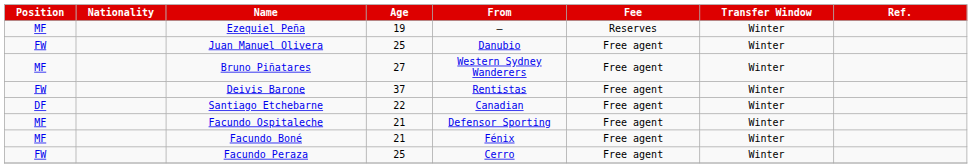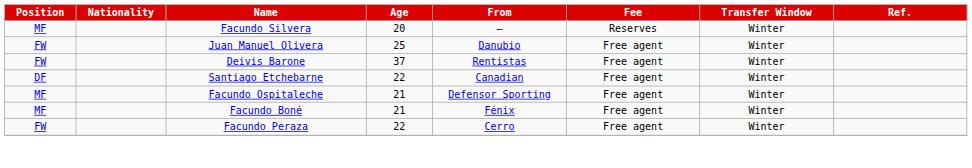 <table class="wikitable"  style="text-align:center; font-size:100%; ">
 <tr>
 <th style="background:#DD0000; color:white; width:5%;">Position</th>
 <th style="background:#DD0000; color:white; width:5%;">Nationality</th>
 <th style="background:#DD0000; color:white; width:15%;">Name</th>
 <th style="background:#DD0000; color:white; width:5%;">Age</th>
 <th style="background:#DD0000; color:white; width:10%;">From</th>
 <th style="background:#DD0000; color:white; width:10%;">Fee</th>
 <th style="background:#DD0000; color:white; width:10%;">Transfer Window</th>
 <th style="background:#DD0000; color:white; width:10%;">Ref.</th>
 </tr>
 <tr>
 <td><a href='#'>MF</a></td>
 <td></td>
-<td><a href='#'>Ezequiel Peña</a></td>
-<td>19</td>
+<td><a href='#'>Facundo Silvera</a></td>
+<td>20</td>
 <td>–</td>
 <td>Reserves</td>
 <td>Winter</td>
 <td></td>
 </tr>
 <tr>
 <td><a href='#'>FW</a></td>
 <td></td>
 <td><a href='#'>Juan Manuel Olivera</a></td>
 <td>25</td>
 <td><a href='#'>Danubio</a></td>
-<td>Free agent</td>
-<td>Winter</td>
-<td></td>
-</tr>
-<tr>
-<td><a href='#'>MF</a></td>
-<td></td>
-<td><a href='#'>Bruno Piñatares</a></td>
-<td>27</td>
-<td> <a href='#'>Western Sydney Wanderers</a></td>
 <td>Free agent</td>
 <td>Winter</td>
 <td></td>
 </tr>
 <tr>
 <td><a href='#'>FW</a></td>
 <td></td>
 <td><a href='#'>Deivis Barone</a></td>
 <td>37</td>
 <td><a href='#'>Rentistas</a></td>
 <td>Free agent</td>
 <td>Winter</td>
 <td></td>
 </tr>
 <tr>
 <td><a href='#'>DF</a></td>
 <td></td>
 <td><a href='#'>Santiago Etchebarne</a></td>
 <td>22</td>
 <td><a href='#'>Canadian</a></td>
 <td>Free agent</td>
 <td>Winter</td>
 <td></td>
 </tr>
 <tr>
 <td><a href='#'>MF</a></td>
 <td></td>
 <td><a href='#'>Facundo Ospitaleche</a></td>
 <td>21</td>
 <td><a href='#'>Defensor Sporting</a></td>
 <td>Free agent</td>
 <td>Winter</td>
 <td></td>
 </tr>
 <tr>
 <td><a href='#'>MF</a></td>
 <td></td>
 <td><a href='#'>Facundo Boné</a></td>
 <td>21</td>
 <td><a href='#'>Fénix</a></td>
 <td>Free agent</td>
 <td>Winter</td>
 <td></td>
 </tr>
 <tr>
 <td><a href='#'>FW</a></td>
 <td></td>
 <td><a href='#'>Facundo Peraza</a></td>
-<td>25</td>
+<td>22</td>
 <td><a href='#'>Cerro</a></td>
 <td>Free agent</td>
 <td>Winter</td>
 <td></td>
 </tr>
 <tr>
 </tr>
 </table>
